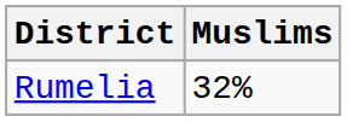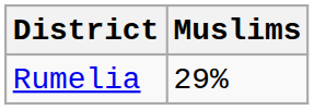 <table class="wikitable">
 <tr>
 <th>District</th>
 <th>Muslims</th>
 </tr>
 <tr>
 <td><a href='#'>Rumelia</a></td>
-<td>32%</td>
+<td>29%</td>
 </tr>
 </table>
